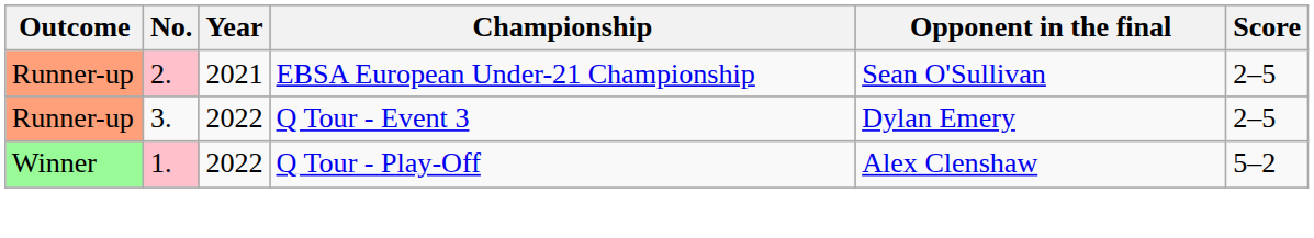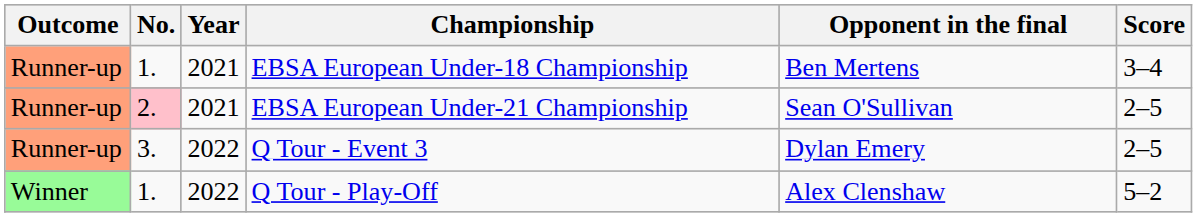 <table class="sortable wikitable">
 <tr>
 <th width="70">Outcome</th>
 <th width="20">No.</th>
 <th width="30">Year</th>
 <th width="320">Championship</th>
 <th width="200">Opponent in the final</th>
 <th width="30">Score</th>
+</tr>
+<tr>
+<td style="background:#ffa07a;">Runner-up</td>
+<td>1.</td>
+<td>2021</td>
+<td><a href='#'>EBSA European Under-18 Championship</a></td>
+<td> <a href='#'>Ben Mertens</a></td>
+<td>3–4</td>
 </tr>
 <tr>
 <td style="background:#ffa07a;">Runner-up</td>
 <td style="background: pink;">2.</td>
 <td>2021</td>
 <td><a href='#'>EBSA European Under-21 Championship</a></td>
 <td> <a href='#'>Sean O'Sullivan</a></td>
 <td>2–5</td>
 </tr>
 <tr>
 <td style="background:#ffa07a;">Runner-up</td>
 <td>3.</td>
 <td>2022</td>
 <td><a href='#'>Q Tour - Event 3</a></td>
 <td> <a href='#'>Dylan Emery</a></td>
 <td>2–5</td>
 </tr>
 <tr>
 <td style="background:#98fb98;">Winner</td>
-<td style="background: pink;">1.</td>
+<td>1.</td>
 <td>2022</td>
 <td><a href='#'>Q Tour - Play-Off</a></td>
 <td> <a href='#'>Alex Clenshaw</a></td>
 <td>5–2</td>
 </tr>
 </table>
